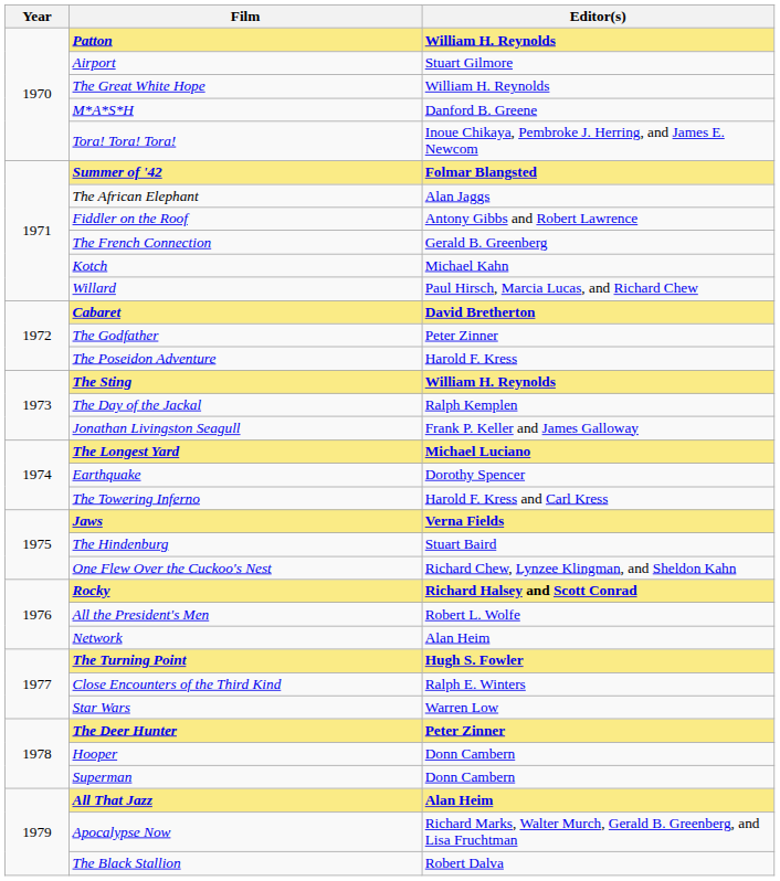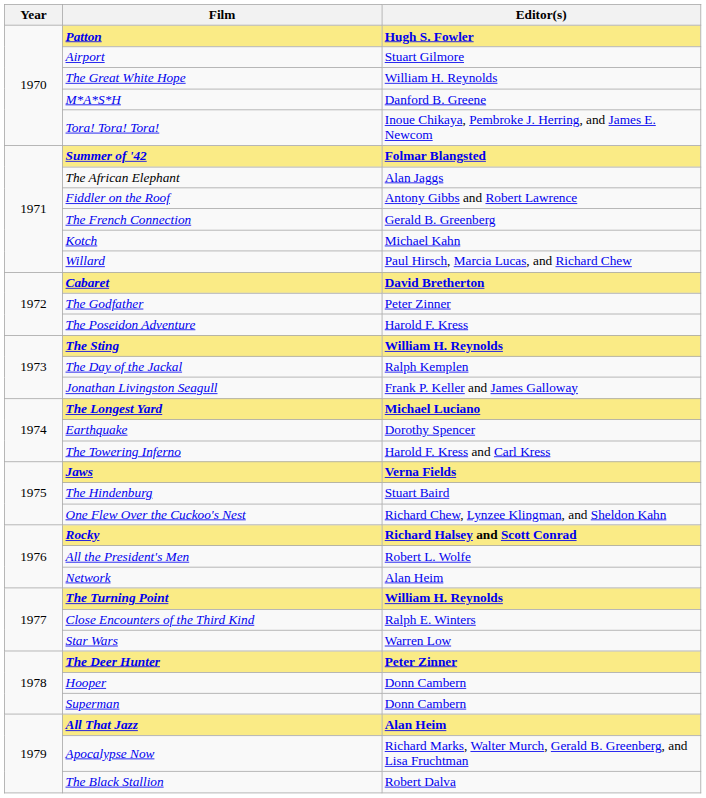 <table class="wikitable" width="95%" cellpadding="5">
 <tr>
 <th width="70"><strong>Year</strong></th>
 <th width="450"><strong>Film</strong></th>
 <th width="450"><strong>Editor(s)</strong></th>
 </tr>
 <tr>
 <td rowspan="5" style="text-align:center;">1970<br></td>
 <td style="background:#FAEB86;"><strong><em><a href='#'>Patton</a></em></strong></td>
-<td style="background:#FAEB86;"><strong><a href='#'>William H. Reynolds</a></strong></td>
+<td style="background:#FAEB86;"><strong><a href='#'>Hugh S. Fowler</a></strong></td>
 </tr>
 <tr>
 <td><em><a href='#'>Airport</a></em></td>
 <td><a href='#'>Stuart Gilmore</a></td>
 </tr>
 <tr>
 <td><em><a href='#'>The Great White Hope</a></em></td>
 <td><a href='#'>William H. Reynolds</a></td>
 </tr>
 <tr>
 <td><em><a href='#'>M*A*S*H</a></em></td>
 <td><a href='#'>Danford B. Greene</a></td>
 </tr>
 <tr>
 <td><em><a href='#'>Tora! Tora! Tora!</a></em></td>
 <td><a href='#'>Inoue Chikaya</a>, <a href='#'>Pembroke J. Herring</a>, and <a href='#'>James E. Newcom</a></td>
 </tr>
 <tr>
 <td rowspan="6" style="text-align:center;">1971<br></td>
 <td style="background:#FAEB86;"><strong><em><a href='#'>Summer of '42</a></em></strong></td>
 <td style="background:#FAEB86;"><strong><a href='#'>Folmar Blangsted</a></strong></td>
 </tr>
 <tr>
 <td><em>The African Elephant</em></td>
 <td><a href='#'>Alan Jaggs</a></td>
 </tr>
 <tr>
 <td><em><a href='#'>Fiddler on the Roof</a></em></td>
 <td><a href='#'>Antony Gibbs</a> and <a href='#'>Robert Lawrence</a></td>
 </tr>
 <tr>
 <td><em><a href='#'>The French Connection</a></em></td>
 <td><a href='#'>Gerald B. Greenberg</a></td>
 </tr>
 <tr>
 <td><em><a href='#'>Kotch</a></em></td>
 <td><a href='#'>Michael Kahn</a></td>
 </tr>
 <tr>
 <td><em><a href='#'>Willard</a></em></td>
 <td><a href='#'>Paul Hirsch</a>, <a href='#'>Marcia Lucas</a>, and <a href='#'>Richard Chew</a></td>
 </tr>
 <tr>
 <td rowspan="3" style="text-align:center;">1972<br></td>
 <td style="background:#FAEB86;"><strong><em><a href='#'>Cabaret</a></em></strong></td>
 <td style="background:#FAEB86;"><strong><a href='#'>David Bretherton</a></strong></td>
 </tr>
 <tr>
 <td><em><a href='#'>The Godfather</a></em></td>
 <td><a href='#'>Peter Zinner</a></td>
 </tr>
 <tr>
 <td><em><a href='#'>The Poseidon Adventure</a></em></td>
 <td><a href='#'>Harold F. Kress</a></td>
 </tr>
 <tr>
 <td rowspan="3" style="text-align:center;">1973<br></td>
 <td style="background:#FAEB86;"><strong><em><a href='#'>The Sting</a></em></strong></td>
 <td style="background:#FAEB86;"><strong><a href='#'>William H. Reynolds</a></strong></td>
 </tr>
 <tr>
 <td><em><a href='#'>The Day of the Jackal</a></em></td>
 <td><a href='#'>Ralph Kemplen</a></td>
 </tr>
 <tr>
 <td><em><a href='#'>Jonathan Livingston Seagull</a></em></td>
 <td><a href='#'>Frank P. Keller</a> and <a href='#'>James Galloway</a></td>
 </tr>
 <tr>
 <td rowspan="3" style="text-align:center;">1974<br></td>
 <td style="background:#FAEB86;"><strong><em><a href='#'>The Longest Yard</a></em></strong></td>
 <td style="background:#FAEB86;"><strong><a href='#'>Michael Luciano</a></strong></td>
 </tr>
 <tr>
 <td><em><a href='#'>Earthquake</a></em></td>
 <td><a href='#'>Dorothy Spencer</a></td>
 </tr>
 <tr>
 <td><em><a href='#'>The Towering Inferno</a></em></td>
 <td><a href='#'>Harold F. Kress</a> and <a href='#'>Carl Kress</a></td>
 </tr>
 <tr>
 <td rowspan="3" style="text-align:center;">1975<br></td>
 <td style="background:#FAEB86;"><strong><em><a href='#'>Jaws</a></em></strong></td>
 <td style="background:#FAEB86;"><strong><a href='#'>Verna Fields</a></strong></td>
 </tr>
 <tr>
 <td><em><a href='#'>The Hindenburg</a></em></td>
 <td><a href='#'>Stuart Baird</a></td>
 </tr>
 <tr>
 <td><em><a href='#'>One Flew Over the Cuckoo's Nest</a></em></td>
 <td><a href='#'>Richard Chew</a>, <a href='#'>Lynzee Klingman</a>, and <a href='#'>Sheldon Kahn</a></td>
 </tr>
 <tr>
 <td rowspan="3" style="text-align:center;">1976<br></td>
 <td style="background:#FAEB86;"><strong><em><a href='#'>Rocky</a></em></strong></td>
 <td style="background:#FAEB86;"><strong><a href='#'>Richard Halsey</a> and <a href='#'>Scott Conrad</a></strong></td>
 </tr>
 <tr>
 <td><em><a href='#'>All the President's Men</a></em></td>
 <td><a href='#'>Robert L. Wolfe</a></td>
 </tr>
 <tr>
 <td><em><a href='#'>Network</a></em></td>
 <td><a href='#'>Alan Heim</a></td>
 </tr>
 <tr>
 <td rowspan="3" style="text-align:center;">1977<br></td>
 <td style="background:#FAEB86;"><strong><em><a href='#'>The Turning Point</a></em></strong></td>
-<td style="background:#FAEB86;"><strong><a href='#'>Hugh S. Fowler</a></strong></td>
+<td style="background:#FAEB86;"><strong><a href='#'>William H. Reynolds</a></strong></td>
 </tr>
 <tr>
 <td><em><a href='#'>Close Encounters of the Third Kind</a></em></td>
 <td><a href='#'>Ralph E. Winters</a></td>
 </tr>
 <tr>
 <td><em><a href='#'>Star Wars</a></em></td>
 <td><a href='#'>Warren Low</a></td>
 </tr>
 <tr>
 <td rowspan="3" style="text-align:center;">1978<br></td>
 <td style="background:#FAEB86;"><strong><em><a href='#'>The Deer Hunter</a></em></strong></td>
 <td style="background:#FAEB86;"><strong><a href='#'>Peter Zinner</a></strong></td>
 </tr>
 <tr>
 <td><em><a href='#'>Hooper</a></em></td>
 <td><a href='#'>Donn Cambern</a></td>
 </tr>
 <tr>
 <td><em><a href='#'>Superman</a></em></td>
 <td><a href='#'>Donn Cambern</a></td>
 </tr>
 <tr>
 <td rowspan="3" style="text-align:center;">1979<br></td>
 <td style="background:#FAEB86;"><strong><em><a href='#'>All That Jazz</a></em></strong></td>
 <td style="background:#FAEB86;"><strong><a href='#'>Alan Heim</a></strong></td>
 </tr>
 <tr>
 <td><em><a href='#'>Apocalypse Now</a></em></td>
 <td><a href='#'>Richard Marks</a>, <a href='#'>Walter Murch</a>, <a href='#'>Gerald B. Greenberg</a>, and <a href='#'>Lisa Fruchtman</a></td>
 </tr>
 <tr>
 <td><em><a href='#'>The Black Stallion</a></em></td>
 <td><a href='#'>Robert Dalva</a></td>
 </tr>
 </table>
